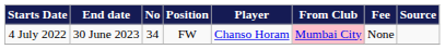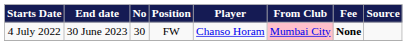 <table class="wikitable plainrowheaders sortable">
 <tr>
 <th style="background:#151B54; color:white;"><strong>Starts Date</strong></th>
 <th style="background:#151B54; color:white;text-align:center;"><strong>End date</strong></th>
 <th style="background:#151B54; color:white;"><strong>No</strong></th>
 <th style="background:#151B54; color:white;"><strong>Position</strong></th>
 <th style="background:#151B54; color:white;"><strong>Player</strong></th>
 <th style="background:#151B54; color:white;"><strong>From Club</strong></th>
 <th style="background:#151B54; color:white;"><strong>Fee</strong></th>
 <th style="background:#151B54; color:white;"><strong>Source</strong></th>
 </tr>
 <tr>
 <td align=center>4 July 2022</td>
 <td align=center>30 June 2023</td>
-<td align=center>34</td>
+<td align=center>30</td>
 <td align=center>FW</td>
 <td> <a href='#'>Chanso Horam</a></td>
 <td style="background: pink;"><a href='#'>Mumbai City</a></td>
-<td>None</td>
+<td><strong>None</strong></td>
 <td></td>
 </tr>
 <tr>
 </tr>
 </table>
